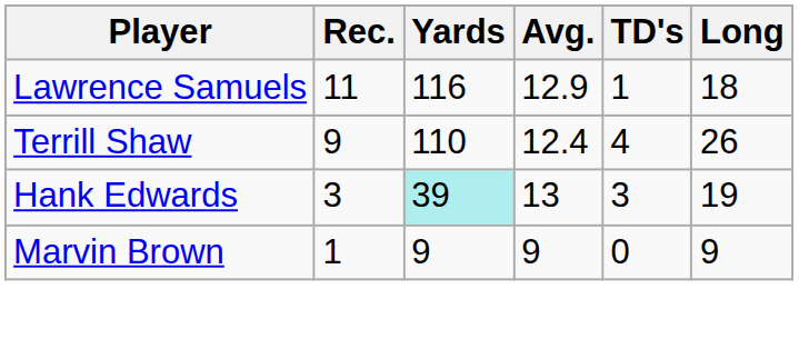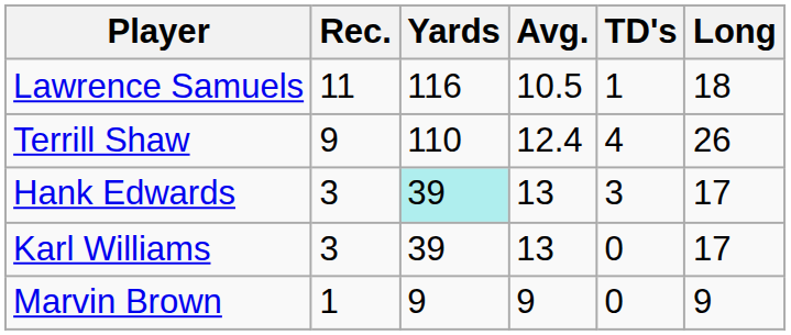 <table class="wikitable sortable">
 <tr>
 <th>Player</th>
 <th>Rec.</th>
 <th>Yards</th>
 <th>Avg.</th>
 <th>TD's</th>
 <th>Long</th>
 </tr>
 <tr>
 <td><a href='#'>Lawrence Samuels</a></td>
 <td>11</td>
 <td>116</td>
-<td>12.9</td>
+<td>10.5</td>
 <td>1</td>
 <td>18</td>
 </tr>
 <tr>
 <td><a href='#'>Terrill Shaw</a></td>
 <td>9</td>
 <td>110</td>
 <td>12.4</td>
 <td>4</td>
 <td>26</td>
 </tr>
 <tr>
 <td><a href='#'>Hank Edwards</a></td>
 <td>3</td>
 <td style="background: paleturquoise;">39</td>
 <td>13</td>
 <td>3</td>
-<td>19</td>
+<td>17</td>
+</tr>
+<tr>
+<td><a href='#'>Karl Williams</a></td>
+<td>3</td>
+<td>39</td>
+<td>13</td>
+<td>0</td>
+<td>17</td>
 </tr>
 <tr>
 <td><a href='#'>Marvin Brown</a></td>
 <td>1</td>
 <td>9</td>
 <td>9</td>
 <td>0</td>
 <td>9</td>
 </tr>
 </table>
